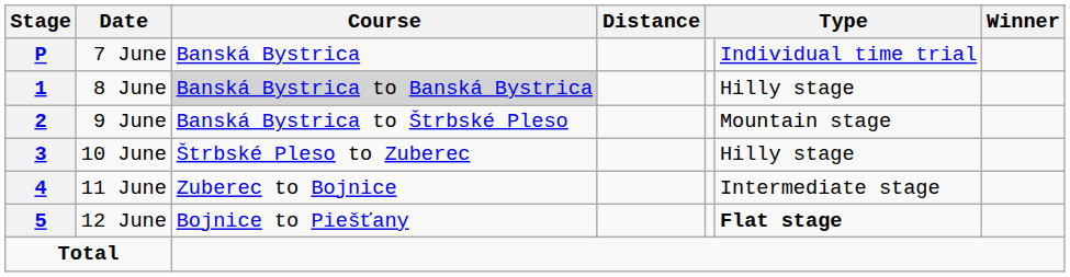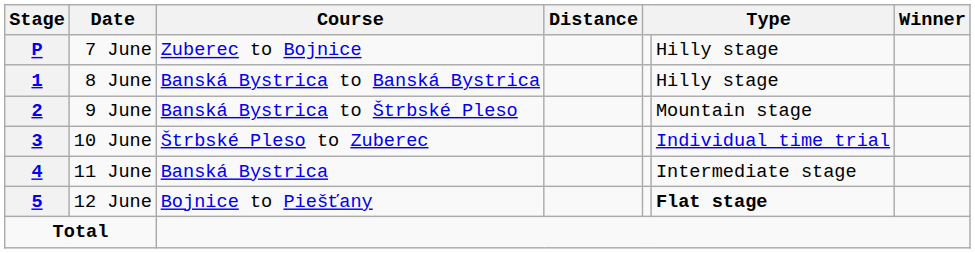 <table class="wikitable">
 <tr>
 <th>Stage</th>
 <th>Date</th>
 <th>Course</th>
 <th>Distance</th>
 <th colspan="2">Type</th>
 <th>Winner</th>
 </tr>
 <tr>
 <th style="text-align:center"><a href='#'>P</a></th>
 <td align=right>7 June</td>
-<td><a href='#'>Banská Bystrica</a></td>
+<td><a href='#'>Zuberec</a> to <a href='#'>Bojnice</a></td>
 <td style="text-align:right;"></td>
 <td></td>
-<td><a href='#'>Individual time trial</a></td>
+<td>Hilly stage</td>
 <td></td>
 </tr>
 <tr>
 <th style="text-align:center"><a href='#'>1</a></th>
 <td align=right>8 June</td>
-<td style="background: lightgrey;"><a href='#'>Banská Bystrica</a> to <a href='#'>Banská Bystrica</a></td>
+<td><a href='#'>Banská Bystrica</a> to <a href='#'>Banská Bystrica</a></td>
 <td style="text-align:right;"></td>
 <td></td>
 <td>Hilly stage</td>
 <td></td>
 </tr>
 <tr>
 <th style="text-align:center"><a href='#'>2</a></th>
 <td align=right>9 June</td>
 <td><a href='#'>Banská Bystrica</a> to <a href='#'>Štrbské Pleso</a></td>
 <td style="text-align:right;"></td>
 <td></td>
 <td>Mountain stage</td>
 <td></td>
 </tr>
 <tr>
 <th style="text-align:center"><a href='#'>3</a></th>
 <td align=right>10 June</td>
 <td><a href='#'>Štrbské Pleso</a> to <a href='#'>Zuberec</a></td>
 <td style="text-align:right;"></td>
 <td></td>
-<td>Hilly stage</td>
+<td><a href='#'>Individual time trial</a></td>
 <td></td>
 </tr>
 <tr>
 <th style="text-align:center"><a href='#'>4</a></th>
 <td align=right>11 June</td>
-<td><a href='#'>Zuberec</a> to <a href='#'>Bojnice</a></td>
+<td><a href='#'>Banská Bystrica</a></td>
 <td style="text-align:right;"></td>
 <td></td>
 <td>Intermediate stage</td>
 <td></td>
 </tr>
 <tr>
 <th style="text-align:center"><a href='#'>5</a></th>
 <td align=right>12 June</td>
 <td><a href='#'>Bojnice</a> to <a href='#'>Piešťany</a></td>
 <td style="text-align:right;"></td>
 <td></td>
 <td><strong>Flat stage</strong></td>
 <td></td>
 </tr>
 <tr>
 <td colspan="2" style="text-align:center;"><strong>Total</strong></td>
 <td colspan="6" style="text-align:center;"></td>
 </tr>
 </table>
